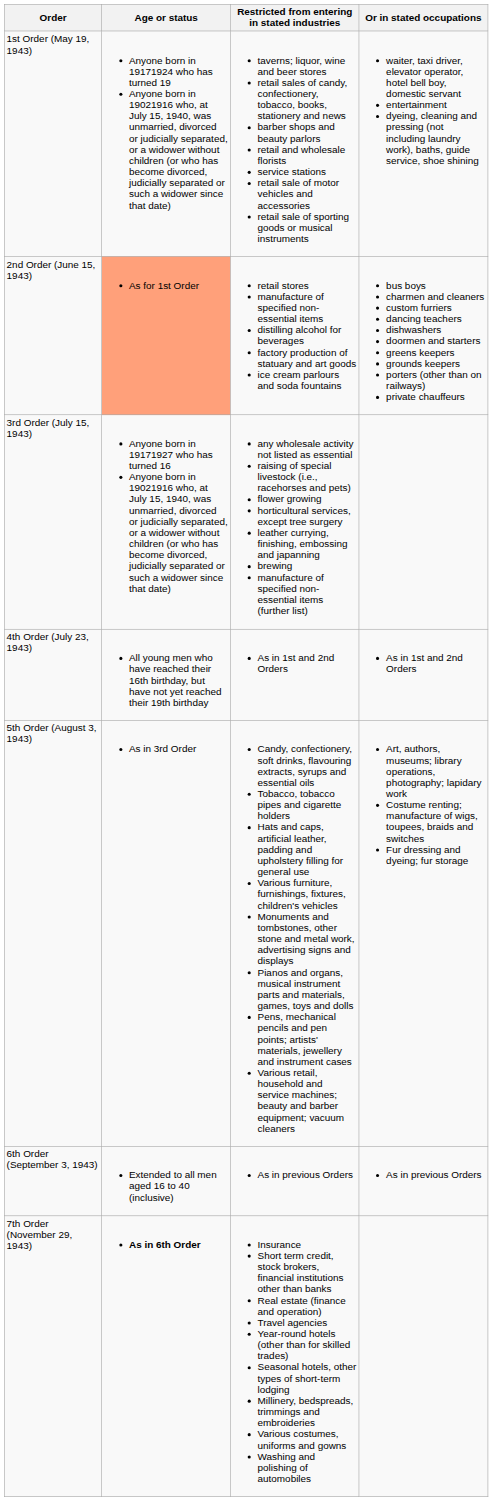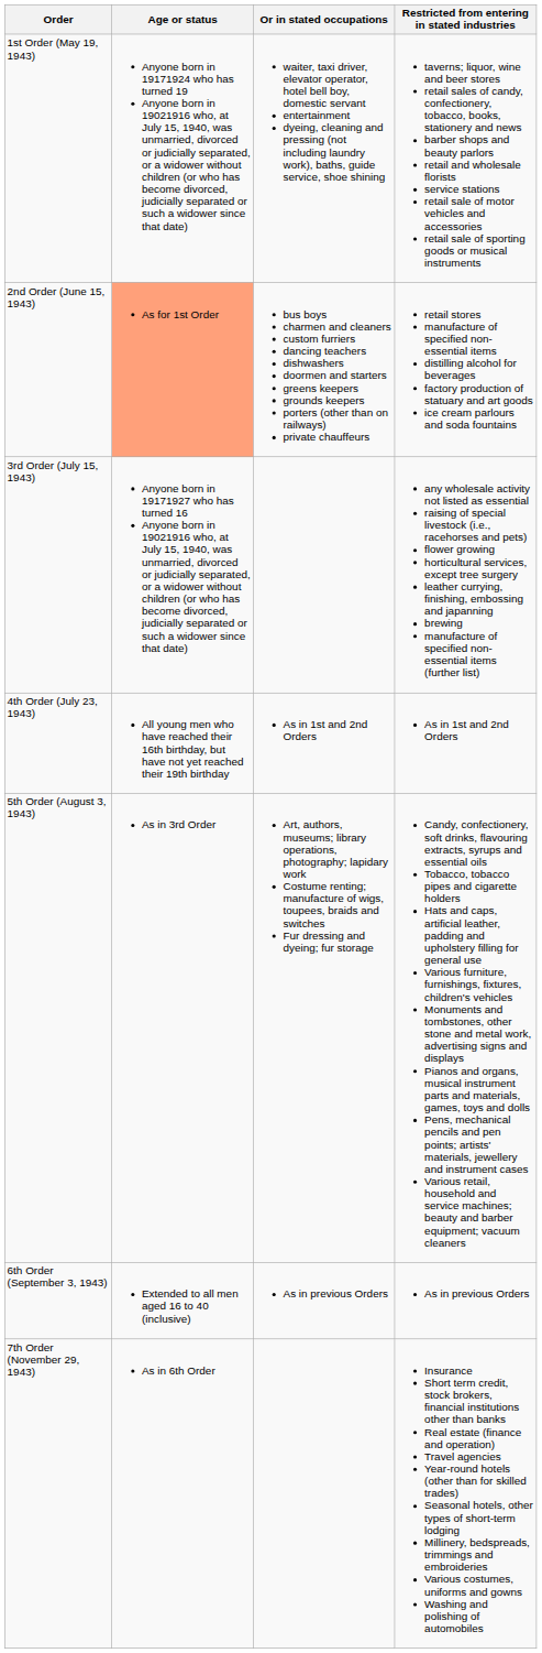 <table class="wikitable">
 <tr>
 <th width=150>Order</th>
 <th width=200>Age or status</th>
+<th width=200>Or in stated occupations</th>
 <th width=200>Restricted from entering in stated industries</th>
-<th width=200>Or in stated occupations</th>
 </tr>
 <tr valign="top">
 <td>1st Order (May 19, 1943)</td>
 <td><br><ul><li>Anyone born in 19171924 who has turned 19</li><li>Anyone born in 19021916 who, at July 15, 1940, was unmarried, divorced or judicially separated, or a widower without children (or who has become divorced, judicially separated or such a widower since that date)</li></ul></td>
+<td><br><ul><li>waiter, taxi driver, elevator operator, hotel bell boy, domestic servant</li><li>entertainment</li><li>dyeing, cleaning and pressing (not including laundry work), baths, guide service, shoe shining</li></ul></td>
 <td><br><ul><li>taverns; liquor, wine and beer stores</li><li>retail sales of candy, confectionery, tobacco, books, stationery and news</li><li>barber shops and beauty parlors</li><li>retail and wholesale florists</li><li>service stations</li><li>retail sale of motor vehicles and accessories</li><li>retail sale of sporting goods or musical instruments</li></ul></td>
-<td><br><ul><li>waiter, taxi driver, elevator operator, hotel bell boy, domestic servant</li><li>entertainment</li><li>dyeing, cleaning and pressing (not including laundry work), baths, guide service, shoe shining</li></ul></td>
 </tr>
 <tr valign="top">
 <td>2nd Order (June 15, 1943)</td>
 <td style="background: lightsalmon;"><br><ul><li>As for 1st Order</li></ul></td>
+<td><br><ul><li>bus boys</li><li>charmen and cleaners</li><li>custom furriers</li><li>dancing teachers</li><li>dishwashers</li><li>doormen and starters</li><li>greens keepers</li><li>grounds keepers</li><li>porters (other than on railways)</li><li>private chauffeurs</li></ul></td>
 <td><br><ul><li>retail stores</li><li>manufacture of specified non-essential items</li><li>distilling alcohol for beverages</li><li>factory production of statuary and art goods</li><li>ice cream parlours and soda fountains</li></ul></td>
-<td><br><ul><li>bus boys</li><li>charmen and cleaners</li><li>custom furriers</li><li>dancing teachers</li><li>dishwashers</li><li>doormen and starters</li><li>greens keepers</li><li>grounds keepers</li><li>porters (other than on railways)</li><li>private chauffeurs</li></ul></td>
 </tr>
 <tr valign="top">
 <td>3rd Order (July 15, 1943)</td>
 <td><br><ul><li>Anyone born in 19171927 who has turned 16</li><li>Anyone born in 19021916 who, at July 15, 1940, was unmarried, divorced or judicially separated, or a widower without children (or who has become divorced, judicially separated or such a widower since that date)</li></ul></td>
+<td></td>
 <td><br><ul><li>any wholesale activity not listed as essential</li><li>raising of special livestock (i.e., racehorses and pets)</li><li>flower growing</li><li>horticultural services, except tree surgery</li><li>leather currying, finishing, embossing and japanning</li><li>brewing</li><li>manufacture of specified non-essential items (further list)</li></ul></td>
-<td></td>
 </tr>
 <tr valign="top">
 <td>4th Order (July 23, 1943)</td>
 <td><br><ul><li>All young men who have reached their 16th birthday, but have not yet reached their 19th birthday</li></ul></td>
 <td><br><ul><li>As in 1st and 2nd Orders</li></ul></td>
 <td><br><ul><li>As in 1st and 2nd Orders</li></ul></td>
 </tr>
 <tr valign="top">
 <td>5th Order (August 3, 1943)</td>
 <td><br><ul><li>As in 3rd Order</li></ul></td>
+<td><br><ul><li>Art, authors, museums; library operations, photography; lapidary work</li><li>Costume renting; manufacture of wigs, toupees, braids and switches</li><li>Fur dressing and dyeing; fur storage</li></ul></td>
 <td><br><ul><li>Candy, confectionery, soft drinks, flavouring extracts, syrups and essential oils</li><li>Tobacco, tobacco pipes and cigarette holders</li><li>Hats and caps, artificial leather, padding and upholstery filling for general use</li><li>Various furniture, furnishings, fixtures, children's vehicles</li><li>Monuments and tombstones, other stone and metal work, advertising signs and displays</li><li>Pianos and organs, musical instrument parts and materials, games, toys and dolls</li><li>Pens, mechanical pencils and pen points; artists' materials, jewellery and instrument cases</li><li>Various retail, household and service machines; beauty and barber equipment; vacuum cleaners</li></ul></td>
-<td><br><ul><li>Art, authors, museums; library operations, photography; lapidary work</li><li>Costume renting; manufacture of wigs, toupees, braids and switches</li><li>Fur dressing and dyeing; fur storage</li></ul></td>
 </tr>
 <tr valign="top">
 <td>6th Order (September 3, 1943)</td>
 <td><br><ul><li>Extended to all men aged 16 to 40 (inclusive)</li></ul></td>
 <td><br><ul><li>As in previous Orders</li></ul></td>
 <td><br><ul><li>As in previous Orders</li></ul></td>
 </tr>
 <tr valign="top">
 <td>7th Order (November 29, 1943)</td>
-<td><strong><br><ul><li>As in 6th Order</li></ul></strong></td>
+<td><br><ul><li>As in 6th Order</li></ul></td>
+<td></td>
 <td><br><ul><li>Insurance</li><li>Short term credit, stock brokers, financial institutions other than banks</li><li>Real estate (finance and operation)</li><li>Travel agencies</li><li>Year-round hotels (other than for skilled trades)</li><li>Seasonal hotels, other types of short-term lodging</li><li>Millinery, bedspreads, trimmings and embroideries</li><li>Various costumes, uniforms and gowns</li><li>Washing and polishing of automobiles</li></ul></td>
-<td></td>
 </tr>
 </table>
